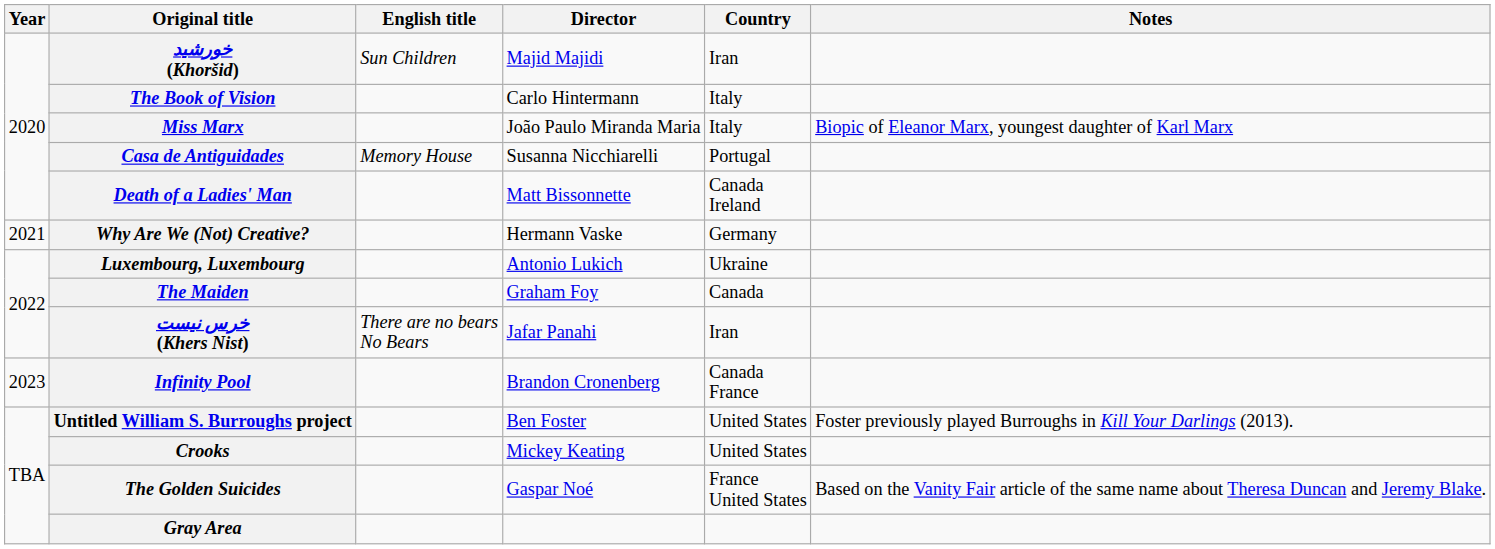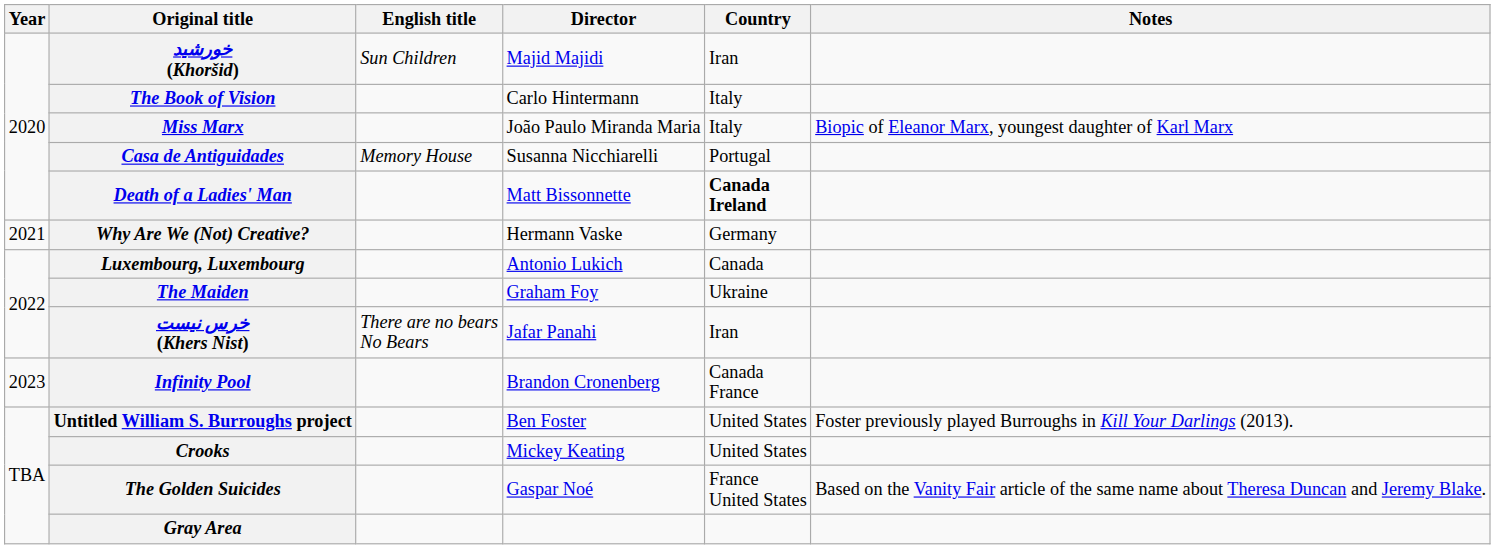 <table class="wikitable sortable plainrowheaders">
 <tr>
 <th scope="col">Year</th>
 <th scope="col">Original title</th>
 <th scope="col">English title</th>
 <th scope="col">Director</th>
 <th scope="col">Country</th>
 <th scope="col">Notes</th>
 </tr>
 <tr>
 <td rowspan="5">2020</td>
 <th scope="row"><em><a href='#'>خورشید</a></em><br>(<em>Khoršid</em>)</th>
 <td><em>Sun Children</em></td>
 <td><a href='#'>Majid Majidi</a></td>
 <td>Iran</td>
 <td></td>
 </tr>
 <tr>
 <th scope="row"><em><a href='#'>The Book of Vision</a></em></th>
 <td></td>
 <td>Carlo Hintermann</td>
 <td>Italy</td>
 <td></td>
 </tr>
 <tr>
 <th scope="row"><em><a href='#'>Miss Marx</a></em></th>
 <td></td>
 <td>João Paulo Miranda Maria</td>
 <td>Italy</td>
 <td><a href='#'>Biopic</a> of <a href='#'>Eleanor Marx</a>, youngest daughter of <a href='#'>Karl Marx</a></td>
 </tr>
 <tr>
 <th scope="row"><em><a href='#'>Casa de Antiguidades</a></em></th>
 <td><em>Memory House</em></td>
 <td>Susanna Nicchiarelli</td>
 <td>Portugal</td>
 <td></td>
 </tr>
 <tr>
 <th scope="row"><em><a href='#'>Death of a Ladies' Man</a></em></th>
 <td></td>
 <td><a href='#'>Matt Bissonnette</a></td>
-<td>Canada<br>Ireland</td>
+<td><strong>Canada<br>Ireland</strong></td>
 <td></td>
 </tr>
 <tr>
 <td>2021</td>
 <th scope="row"><em>Why Are We (Not) Creative?</em></th>
 <td></td>
 <td>Hermann Vaske</td>
 <td>Germany</td>
 <td></td>
 </tr>
 <tr>
 <td rowspan="3">2022</td>
 <th scope="row"><em>Luxembourg, Luxembourg</em></th>
 <td></td>
 <td><a href='#'>Antonio Lukich</a></td>
-<td>Ukraine</td>
+<td>Canada</td>
 <td></td>
 </tr>
 <tr>
 <th scope="row"><em><a href='#'>The Maiden</a></em></th>
 <td></td>
 <td><a href='#'>Graham Foy</a></td>
-<td>Canada</td>
+<td>Ukraine</td>
 <td></td>
 </tr>
 <tr>
 <th scope="row"><em><a href='#'>خرس نیست</a></em><br>(<em>Khers Nist</em>)</th>
 <td><em>There are no bears</em><br><em>No Bears</em></td>
 <td><a href='#'>Jafar Panahi</a></td>
 <td>Iran</td>
 <td></td>
 </tr>
 <tr>
 <td>2023</td>
 <th scope="row"><em><a href='#'>Infinity Pool</a></em></th>
 <td></td>
 <td><a href='#'>Brandon Cronenberg</a></td>
 <td>Canada<br>France</td>
 <td></td>
 </tr>
 <tr>
 <td rowspan="4">TBA</td>
 <th scope="row">Untitled <a href='#'>William S. Burroughs</a> project</th>
 <td></td>
 <td><a href='#'>Ben Foster</a></td>
 <td>United States</td>
 <td>Foster previously played Burroughs in <em><a href='#'>Kill Your Darlings</a></em> (2013).</td>
 </tr>
 <tr>
 <th scope="row"><em>Crooks</em></th>
 <td></td>
 <td><a href='#'>Mickey Keating</a></td>
 <td>United States</td>
 <td></td>
 </tr>
 <tr>
 <th scope="row"><em>The Golden Suicides</em></th>
 <td></td>
 <td><a href='#'>Gaspar Noé</a></td>
 <td>France<br>United States</td>
 <td>Based on the <a href='#'>Vanity Fair</a> article of the same name about <a href='#'>Theresa Duncan</a> and <a href='#'>Jeremy Blake</a>.</td>
 </tr>
 <tr>
 <th scope="row"><em>Gray Area</em></th>
 <td></td>
 <td></td>
 <td></td>
 <td></td>
 </tr>
 </table>
